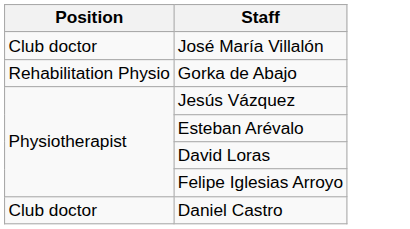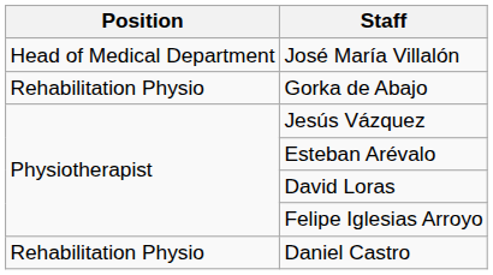 <table class="wikitable">
 <tr>
 <th>Position</th>
 <th>Staff</th>
 </tr>
 <tr>
-<td>Club doctor</td>
+<td>Head of Medical Department</td>
 <td> José María Villalón</td>
 </tr>
 <tr>
 <td>Rehabilitation Physio</td>
 <td> Gorka de Abajo</td>
 </tr>
 <tr>
 <td rowspan="4">Physiotherapist</td>
 <td> Jesús Vázquez</td>
 </tr>
 <tr>
 <td> Esteban Arévalo</td>
 </tr>
 <tr>
 <td> David Loras</td>
 </tr>
 <tr>
 <td> Felipe Iglesias Arroyo</td>
 </tr>
 <tr>
-<td>Club doctor</td>
+<td>Rehabilitation Physio</td>
 <td> Daniel Castro</td>
 </tr>
 </table>
